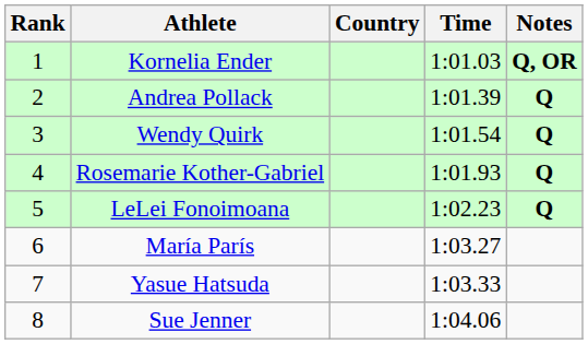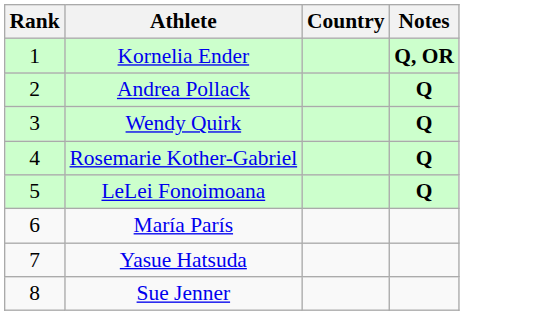 <table class="wikitable sortable" style="text-align:center">
 <tr>
 <th>Rank</th>
 <th>Athlete</th>
 <th>Country</th>
-<th>Time</th>
 <th>Notes</th>
 </tr>
 <tr bgcolor=ccffcc>
 <td>1</td>
 <td><a href='#'>Kornelia Ender</a></td>
 <td align=left></td>
-<td>1:01.03</td>
 <td><strong>Q, OR </strong></td>
 </tr>
 <tr bgcolor=ccffcc>
 <td>2</td>
 <td><a href='#'>Andrea Pollack</a></td>
 <td align=left></td>
-<td>1:01.39</td>
 <td><strong>Q </strong></td>
 </tr>
 <tr bgcolor=ccffcc>
 <td>3</td>
 <td><a href='#'>Wendy Quirk</a></td>
 <td align=left></td>
-<td>1:01.54</td>
 <td><strong>Q </strong></td>
 </tr>
 <tr bgcolor=ccffcc>
 <td>4</td>
 <td><a href='#'>Rosemarie Kother-Gabriel</a></td>
 <td align=left></td>
-<td>1:01.93</td>
 <td><strong>Q </strong></td>
 </tr>
 <tr bgcolor=ccffcc>
 <td>5</td>
 <td><a href='#'>LeLei Fonoimoana</a></td>
 <td align=left></td>
-<td>1:02.23</td>
 <td><strong>Q </strong></td>
 </tr>
 <tr>
 <td>6</td>
 <td><a href='#'>María París</a></td>
 <td align=left></td>
-<td>1:03.27</td>
 <td><strong> </strong></td>
 </tr>
 <tr>
 <td>7</td>
 <td><a href='#'>Yasue Hatsuda</a></td>
 <td align=left></td>
-<td>1:03.33</td>
 <td><strong> </strong></td>
 </tr>
 <tr>
 <td>8</td>
 <td><a href='#'>Sue Jenner</a></td>
 <td align=left></td>
-<td>1:04.06</td>
 <td><strong> </strong></td>
 </tr>
 </table>
